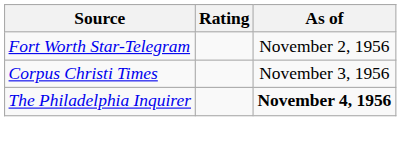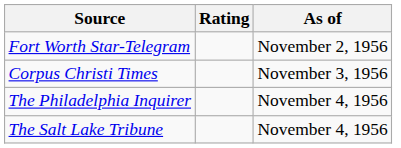 <table class="wikitable nowrap" style="text-align:center">
 <tr>
 <th>Source</th>
 <th>Rating</th>
 <th>As of</th>
 </tr>
 <tr>
 <td align="left"><em><a href='#'>Fort Worth Star-Telegram</a></em></td>
 <td></td>
 <td>November 2, 1956</td>
 </tr>
 <tr>
 <td align="left"><em><a href='#'>Corpus Christi Times</a></em></td>
 <td></td>
 <td>November 3, 1956</td>
 </tr>
 <tr>
 <td align="left"><em><a href='#'>The Philadelphia Inquirer</a></em></td>
 <td></td>
-<td><strong>November 4, 1956</strong></td>
+<td>November 4, 1956</td>
+</tr>
+<tr>
+<td align="left"><em><a href='#'>The Salt Lake Tribune</a></em></td>
+<td></td>
+<td>November 4, 1956</td>
 </tr>
 </table>
